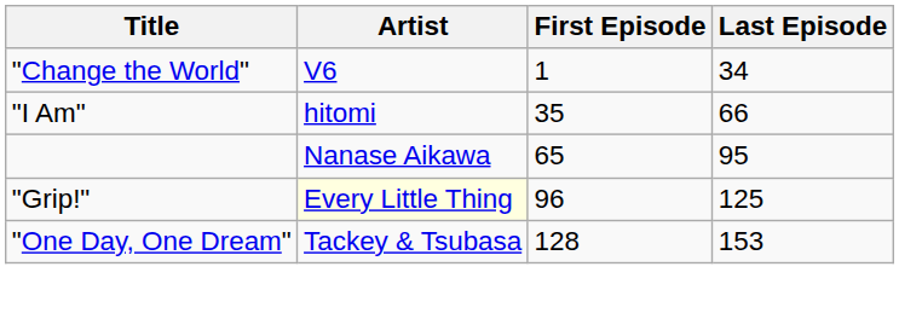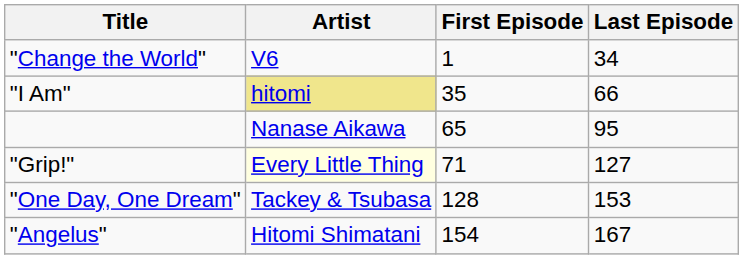 <table class="wikitable">
 <tr>
 <th>Title</th>
 <th>Artist</th>
 <th>First Episode</th>
 <th>Last Episode</th>
 </tr>
 <tr>
 <td>"<a href='#'>Change the World</a>"</td>
 <td><a href='#'>V6</a></td>
 <td>1</td>
 <td>34</td>
 </tr>
 <tr>
 <td>"I Am"</td>
-<td><a href='#'>hitomi</a></td>
+<td style="background: khaki;"><a href='#'>hitomi</a></td>
 <td>35</td>
 <td>66</td>
 </tr>
 <tr>
 <td></td>
 <td><a href='#'>Nanase Aikawa</a></td>
 <td>65</td>
 <td>95</td>
 </tr>
 <tr>
 <td>"Grip!"</td>
 <td style="background: lightyellow;"><a href='#'>Every Little Thing</a></td>
-<td>96</td>
-<td>125</td>
+<td>71</td>
+<td>127</td>
 </tr>
 <tr>
 <td>"<a href='#'>One Day, One Dream</a>"</td>
 <td><a href='#'>Tackey & Tsubasa</a></td>
 <td>128</td>
 <td>153</td>
 </tr>
+<tr>
+<td>"<a href='#'>Angelus</a>"</td>
+<td><a href='#'>Hitomi Shimatani</a></td>
+<td>154</td>
+<td>167</td>
+</tr>
 </table>
